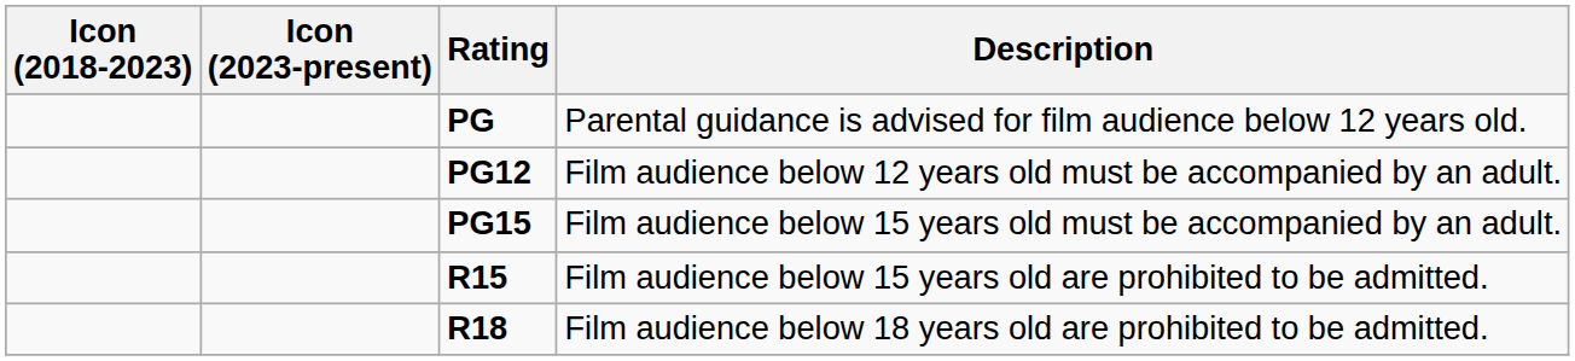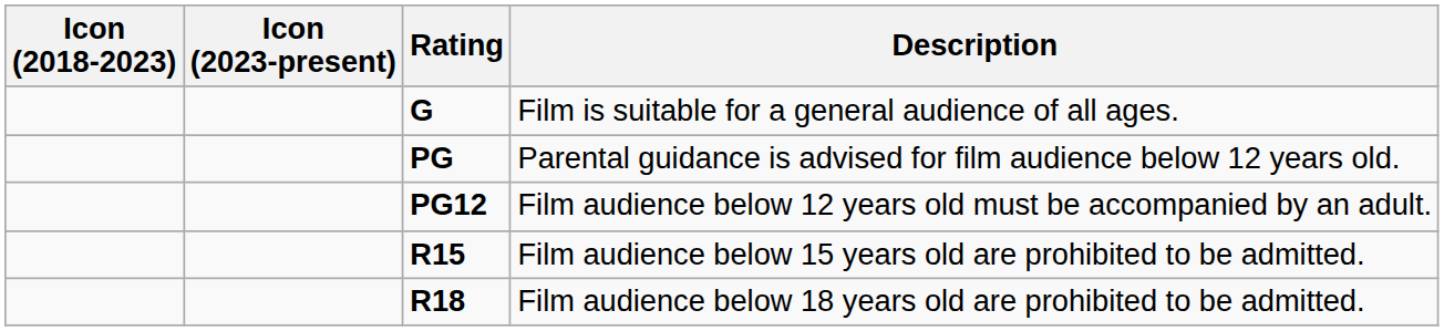 <table class="wikitable">
 <tr>
 <th>Icon<br>(2018-2023)</th>
 <th>Icon<br>(2023-present)</th>
 <th>Rating</th>
 <th>Description</th>
+</tr>
+<tr>
+<td></td>
+<td></td>
+<td><strong>G</strong></td>
+<td>Film is suitable for a general audience of all ages.</td>
 </tr>
 <tr>
 <td></td>
 <td></td>
 <td><strong>PG</strong></td>
 <td>Parental guidance is advised for film audience below 12 years old.</td>
 </tr>
 <tr>
 <td></td>
 <td></td>
 <td><strong>PG12</strong></td>
 <td>Film audience below 12 years old must be accompanied by an adult.</td>
 </tr>
 <tr>
 <td></td>
 <td></td>
-<td><strong>PG15</strong></td>
-<td>Film audience below 15 years old must be accompanied by an adult.</td>
-</tr>
-<tr>
-<td></td>
-<td></td>
 <td><strong>R15</strong></td>
 <td>Film audience below 15 years old are prohibited to be admitted.</td>
 </tr>
 <tr>
 <td></td>
 <td></td>
 <td><strong>R18</strong></td>
 <td>Film audience below 18 years old are prohibited to be admitted.</td>
 </tr>
 </table>
